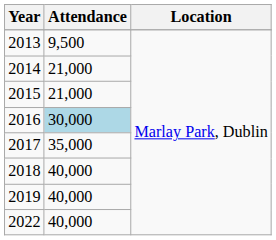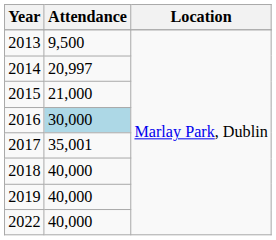 <table class="wikitable">
 <tr>
 <th>Year</th>
 <th>Attendance</th>
 <th>Location</th>
 </tr>
 <tr>
 </tr>
 <tr>
 <td align="center">2013</td>
 <td align="left">9,500</td>
 <td rowspan="10"><a href='#'>Marlay Park</a>, Dublin</td>
 </tr>
 <tr>
 <td align="center">2014</td>
-<td align="left">21,000</td>
+<td align="left">20,997</td>
 </tr>
 <tr>
 <td align="center">2015</td>
 <td align="left">21,000</td>
 </tr>
 <tr>
 <td align="center">2016</td>
 <td align="left" style="background: lightblue;">30,000</td>
 </tr>
 <tr>
 <td align="center">2017</td>
-<td align="left">35,000</td>
+<td align="left">35,001</td>
 </tr>
 <tr>
 <td align="center">2018</td>
 <td align="left">40,000</td>
 </tr>
 <tr>
 <td align="center">2019</td>
 <td align="left">40,000</td>
 </tr>
 <tr>
 <td align="center">2022</td>
 <td align="left">40,000</td>
 </tr>
 </table>
